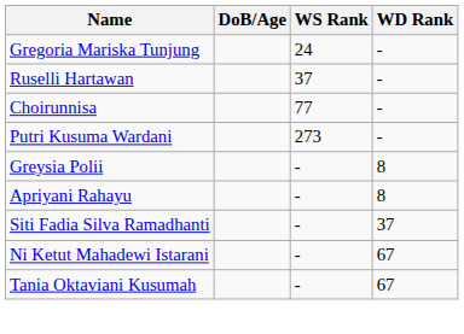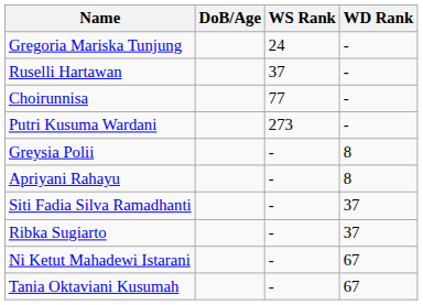 <table class="wikitable" style="text-align: left; font-size:95%;">
 <tr>
 <th>Name</th>
 <th>DoB/Age</th>
 <th>WS Rank</th>
 <th>WD Rank</th>
 </tr>
 <tr>
 <td><a href='#'>Gregoria Mariska Tunjung</a></td>
 <td></td>
 <td>24</td>
 <td>-</td>
 </tr>
 <tr>
 <td><a href='#'>Ruselli Hartawan</a></td>
 <td></td>
 <td>37</td>
 <td>-</td>
 </tr>
 <tr>
 <td><a href='#'>Choirunnisa</a></td>
 <td></td>
 <td>77</td>
 <td>-</td>
 </tr>
 <tr>
 <td><a href='#'>Putri Kusuma Wardani</a></td>
 <td></td>
 <td>273</td>
 <td>-</td>
 </tr>
 <tr>
 <td><a href='#'>Greysia Polii</a></td>
 <td></td>
 <td>-</td>
 <td>8</td>
 </tr>
 <tr>
 <td><a href='#'>Apriyani Rahayu</a></td>
 <td></td>
 <td>-</td>
 <td>8</td>
 </tr>
 <tr>
 <td><a href='#'>Siti Fadia Silva Ramadhanti</a></td>
 <td></td>
 <td>-</td>
 <td>37</td>
 </tr>
 <tr>
+<td><a href='#'>Ribka Sugiarto</a></td>
+<td></td>
+<td>-</td>
+<td>37</td>
+</tr>
+<tr>
 <td><a href='#'>Ni Ketut Mahadewi Istarani</a></td>
 <td></td>
 <td>-</td>
 <td>67</td>
 </tr>
 <tr>
 <td><a href='#'>Tania Oktaviani Kusumah</a></td>
 <td></td>
 <td>-</td>
 <td>67</td>
 </tr>
 </table>
